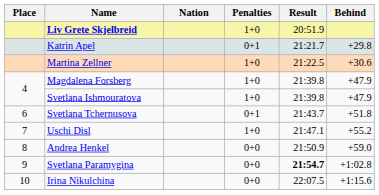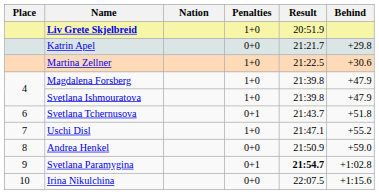 <table class=wikitable style="border:1px solid #AAAAAA;font-size:90%">
 <tr bgcolor="#E4E4E4">
 <th style="border-bottom:1px solid #AAAAAA" width=50>Place</th>
 <th style="border-bottom:1px solid #AAAAAA" width=160>Name</th>
 <th style="border-bottom:1px solid #AAAAAA" width=80>Nation</th>
 <th style="border-bottom:1px solid #AAAAAA" width=70>Penalties</th>
 <th style="border-bottom:1px solid #AAAAAA" width=60>Result</th>
 <th style="border-bottom:1px solid #AAAAAA" width=60>Behind</th>
 </tr>
 <tr bgcolor="#F7F6A8">
 <td align="center"></td>
 <td><strong><a href='#'>Liv Grete Skjelbreid</a></strong></td>
 <td align="center"></td>
 <td align="center">1+0</td>
 <td align="right">20:51.9</td>
 <td align="right"></td>
 </tr>
 <tr bgcolor="#DCE5E5">
 <td align="center"></td>
 <td><a href='#'>Katrin Apel</a></td>
 <td align="center"></td>
-<td align="center">0+1</td>
+<td align="center">0+0</td>
 <td align="right">21:21.7</td>
 <td align="right">+29.8</td>
 </tr>
 <tr bgcolor="#FFDAB9">
 <td align="center"></td>
 <td><a href='#'>Martina Zellner</a></td>
 <td align="center"></td>
 <td align="center">1+0</td>
 <td align="right">21:22.5</td>
 <td align="right">+30.6</td>
 </tr>
 <tr>
 <td rowspan=2 align="center">4</td>
 <td><a href='#'>Magdalena Forsberg</a></td>
 <td align="center"></td>
 <td align="center">1+0</td>
 <td align="right">21:39.8</td>
 <td align="right">+47.9</td>
 </tr>
 <tr>
 <td><a href='#'>Svetlana Ishmouratova</a></td>
 <td align="center"></td>
 <td align="center">1+0</td>
 <td align="right">21:39.8</td>
 <td align="right">+47.9</td>
 </tr>
 <tr>
 <td align="center">6</td>
 <td><a href='#'>Svetlana Tchernusova</a></td>
 <td align="center"></td>
 <td align="center">0+1</td>
 <td align="right">21:43.7</td>
 <td align="right">+51.8</td>
 </tr>
 <tr>
 <td align="center">7</td>
 <td><a href='#'>Uschi Disl</a></td>
 <td align="center"></td>
 <td align="center">1+0</td>
 <td align="right">21:47.1</td>
 <td align="right">+55.2</td>
 </tr>
 <tr>
 <td align="center">8</td>
 <td><a href='#'>Andrea Henkel</a></td>
 <td align="center"></td>
 <td align="center">0+0</td>
 <td align="right">21:50.9</td>
 <td align="right">+59.0</td>
 </tr>
 <tr>
 <td align="center">9</td>
 <td><a href='#'>Svetlana Paramygina</a></td>
 <td align="center"></td>
-<td align="center">0+0</td>
+<td align="center">0+1</td>
 <td align="right"><strong>21:54.7</strong></td>
 <td align="right">+1:02.8</td>
 </tr>
 <tr>
 <td align="center">10</td>
 <td><a href='#'>Irina Nikulchina</a></td>
 <td align="center"></td>
 <td align="center">0+0</td>
 <td align="right">22:07.5</td>
 <td align="right">+1:15.6</td>
 </tr>
 </table>
